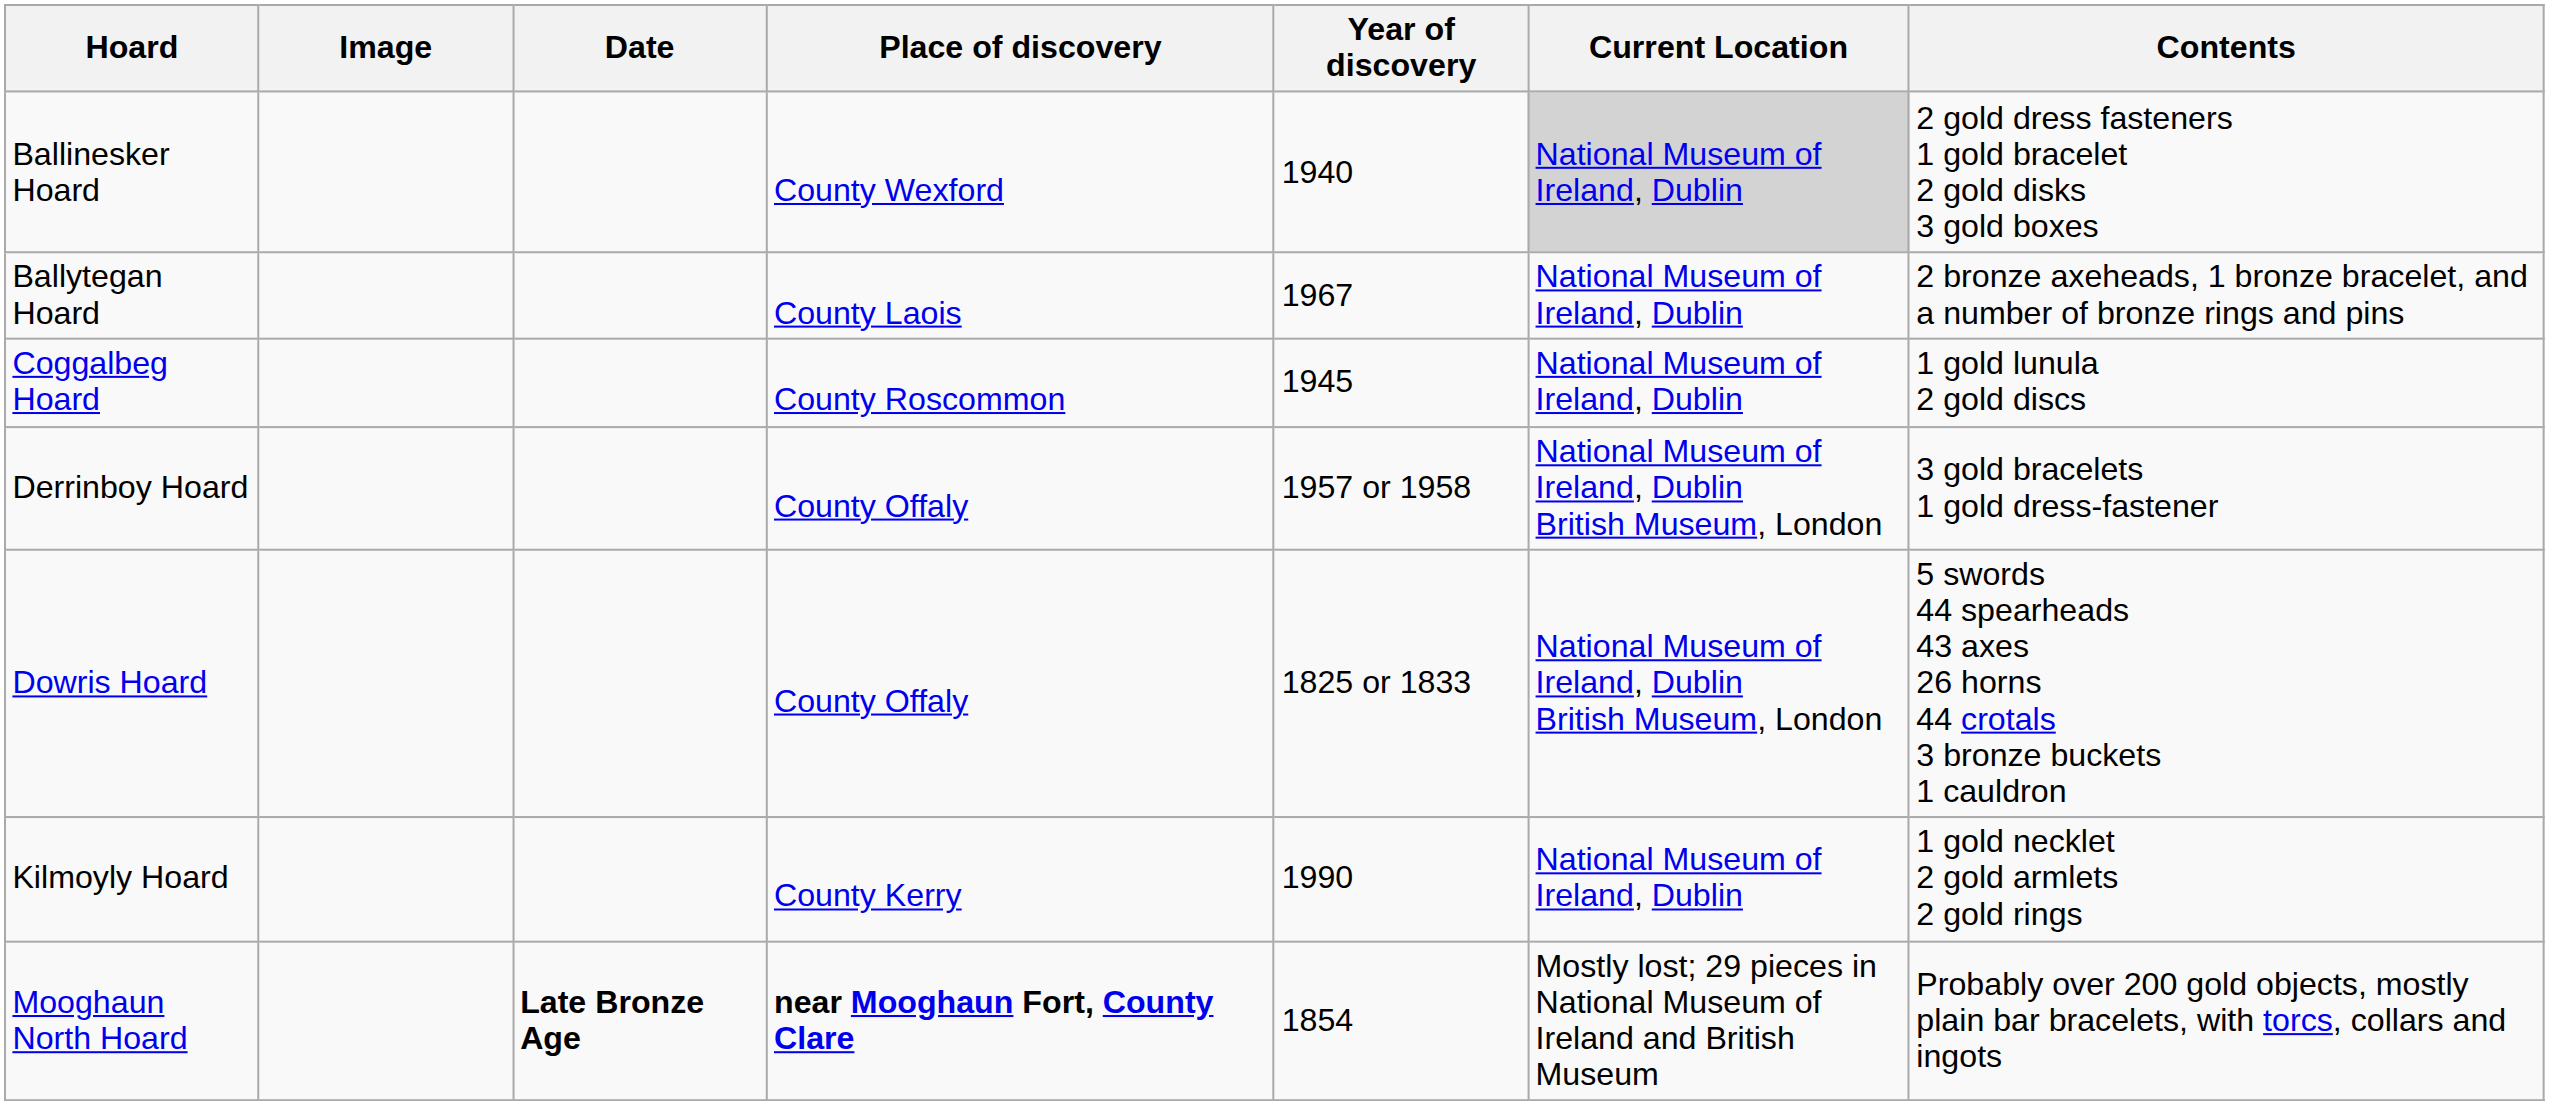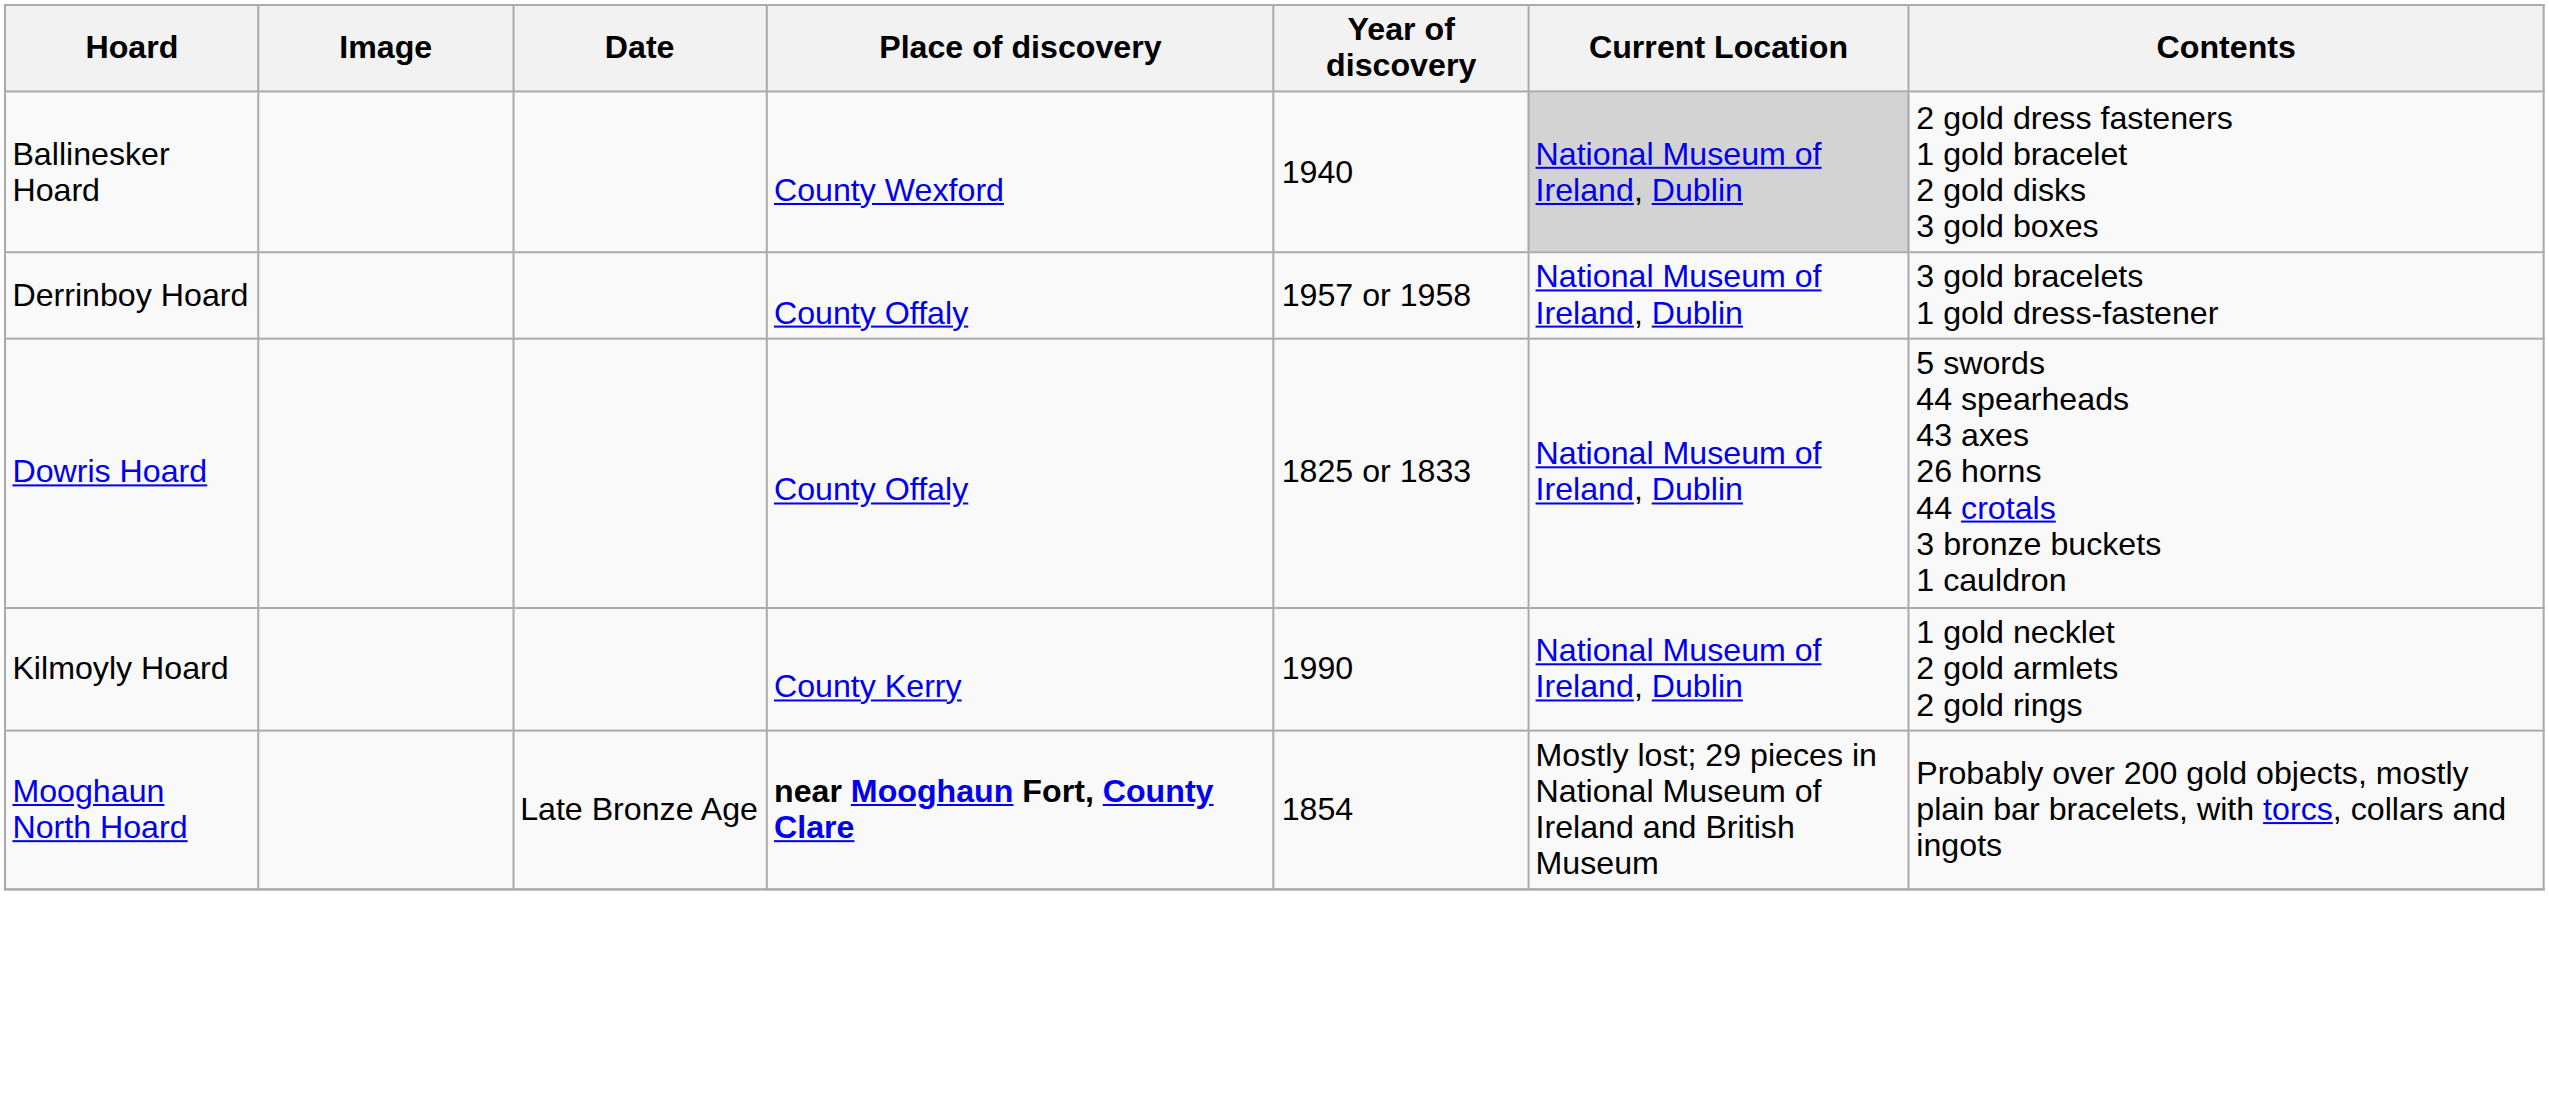 <table class="wikitable sortable" style="width: 100%">
 <tr>
 <th width="10%">Hoard</th>
 <th width="10%">Image</th>
 <th width="10%">Date</th>
 <th width="20%">Place of discovery</th>
 <th width="10%">Year of discovery</th>
 <th width="15%">Current Location</th>
 <th class="unsortable" width="25%">Contents</th>
 </tr>
 <tr>
 <td>Ballinesker Hoard</td>
 <td></td>
 <td></td>
 <td><br><a href='#'>County Wexford</a><br><small></small></td>
 <td>1940</td>
 <td style="background: lightgrey;"><a href='#'>National Museum of Ireland</a>, <a href='#'>Dublin</a></td>
 <td>2 gold dress fasteners<br>1 gold bracelet<br>2 gold disks<br>3 gold boxes</td>
 </tr>
 <tr>
-<td>Ballytegan Hoard</td>
-<td></td>
-<td></td>
-<td><br><a href='#'>County Laois</a><br><small></small></td>
-<td>1967</td>
-<td><a href='#'>National Museum of Ireland</a>, <a href='#'>Dublin</a></td>
-<td>2 bronze axeheads, 1 bronze bracelet, and a number of bronze rings and pins</td>
-</tr>
-<tr>
-<td><a href='#'>Coggalbeg Hoard</a></td>
-<td></td>
-<td></td>
-<td><br><a href='#'>County Roscommon</a><br><small></small></td>
-<td>1945</td>
-<td><a href='#'>National Museum of Ireland</a>, <a href='#'>Dublin</a></td>
-<td>1 gold lunula<br>2 gold discs</td>
-</tr>
-<tr>
 <td>Derrinboy Hoard</td>
 <td></td>
 <td></td>
 <td><br><a href='#'>County Offaly</a><br><small></small></td>
 <td>1957 or 1958</td>
-<td><a href='#'>National Museum of Ireland</a>, <a href='#'>Dublin</a><br><a href='#'>British Museum</a>, London</td>
+<td><a href='#'>National Museum of Ireland</a>, <a href='#'>Dublin</a></td>
 <td>3 gold bracelets<br>1 gold dress-fastener</td>
 </tr>
 <tr>
 <td><a href='#'>Dowris Hoard</a></td>
 <td></td>
 <td></td>
 <td><br><a href='#'>County Offaly</a><br><small></small></td>
 <td>1825 or 1833</td>
-<td><a href='#'>National Museum of Ireland</a>, <a href='#'>Dublin</a><br><a href='#'>British Museum</a>, London</td>
+<td><a href='#'>National Museum of Ireland</a>, <a href='#'>Dublin</a></td>
 <td>5 swords<br>44 spearheads<br>43 axes<br>26 horns<br>44 <a href='#'>crotals</a><br>3 bronze buckets<br>1 cauldron</td>
 </tr>
 <tr>
 <td>Kilmoyly Hoard</td>
 <td></td>
 <td></td>
 <td><br><a href='#'>County Kerry</a><br><small></small></td>
 <td>1990</td>
 <td><a href='#'>National Museum of Ireland</a>, <a href='#'>Dublin</a></td>
 <td>1 gold necklet<br>2 gold armlets<br>2 gold rings</td>
 </tr>
 <tr>
 <td><a href='#'>Mooghaun North Hoard</a></td>
 <td></td>
-<td><strong>Late Bronze Age</strong></td>
+<td>Late Bronze Age</td>
 <td><strong>near <a href='#'>Mooghaun</a> Fort, <a href='#'>County Clare</a></strong></td>
 <td>1854</td>
 <td>Mostly lost; 29 pieces in National Museum of Ireland and British Museum</td>
 <td>Probably over 200 gold objects, mostly plain bar bracelets, with <a href='#'>torcs</a>, collars and ingots</td>
 </tr>
 <tr>
 </tr>
 </table>
